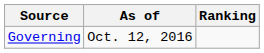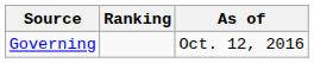 <table class="wikitable" style="text-align:center">
 <tr>
 <th>Source</th>
+<th>Ranking</th>
 <th>As of</th>
-<th>Ranking</th>
 </tr>
 <tr>
 <td align="left"><a href='#'>Governing</a></td>
+<td></td>
 <td>Oct. 12, 2016</td>
-<td></td>
 </tr>
 </table>
